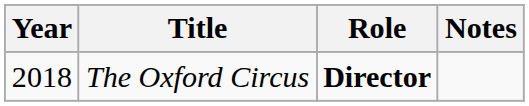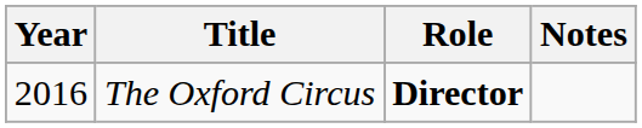 <table class="wikitable">
 <tr>
 <th scope="col">Year</th>
 <th scope="col">Title</th>
 <th scope="col">Role</th>
 <th scope="col">Notes</th>
 </tr>
 <tr>
-<td>2018</td>
+<td>2016</td>
 <td><em>The Oxford Circus</em></td>
 <td><strong>Director</strong></td>
 <td></td>
 </tr>
 </table>
